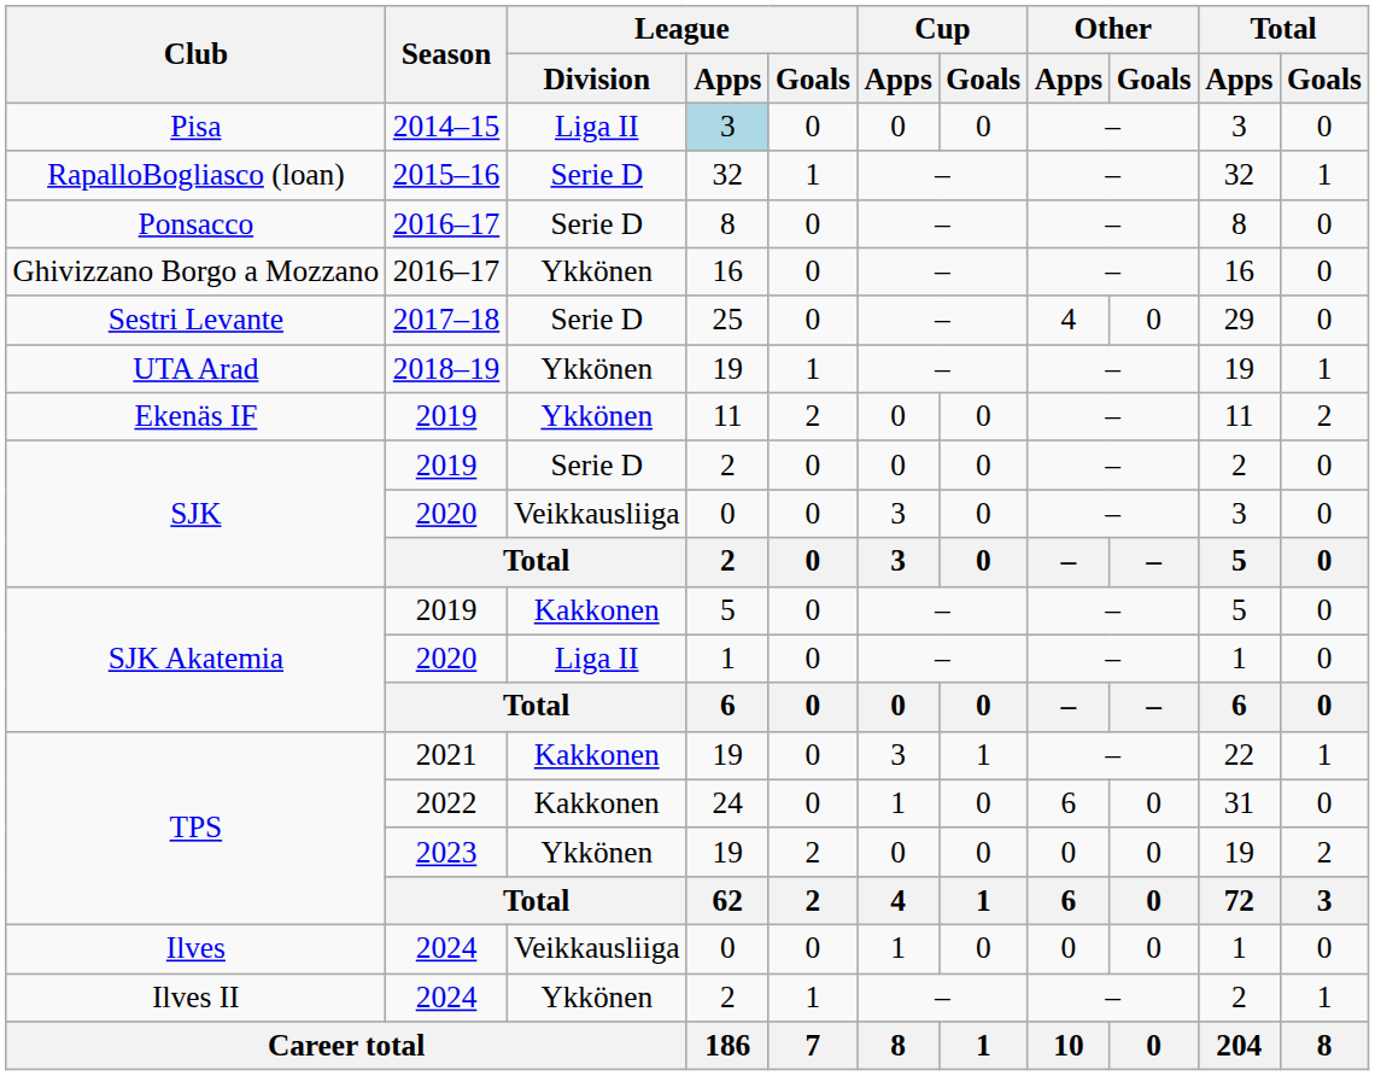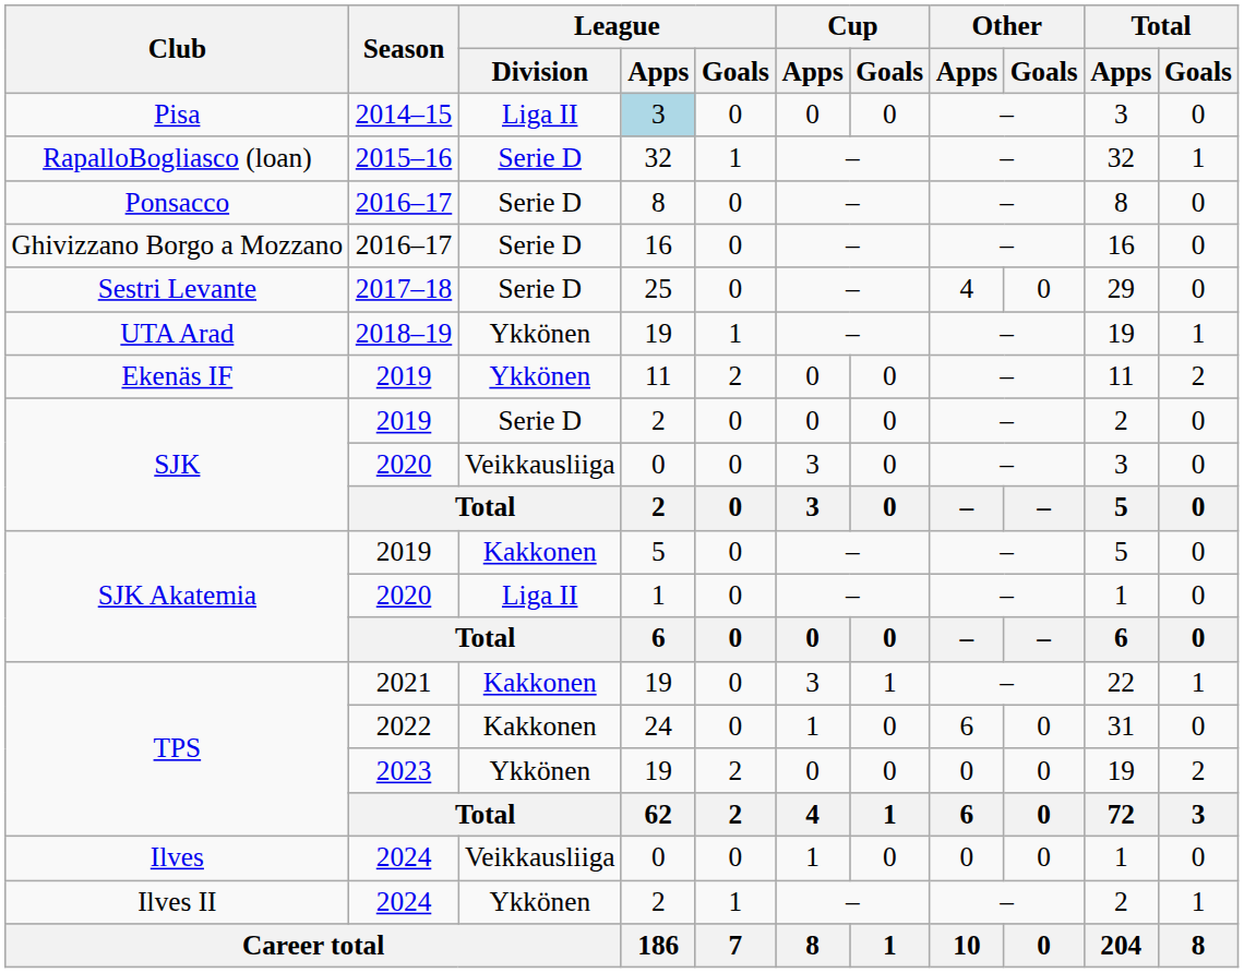 <table class="wikitable" style="text-align: center">
 <tr>
 <th rowspan="2">Club</th>
 <th rowspan="2">Season</th>
 <th colspan="3">League</th>
 <th colspan="2">Cup</th>
 <th colspan="2">Other</th>
 <th colspan="2">Total</th>
 </tr>
 <tr>
 <th>Division</th>
 <th>Apps</th>
 <th>Goals</th>
 <th>Apps</th>
 <th>Goals</th>
 <th>Apps</th>
 <th>Goals</th>
 <th>Apps</th>
 <th>Goals</th>
 </tr>
 <tr>
 <td><a href='#'>Pisa</a></td>
 <td><a href='#'>2014–15</a></td>
 <td><a href='#'>Liga II</a></td>
 <td style="background: lightblue;">3</td>
 <td>0</td>
 <td>0</td>
 <td>0</td>
 <td colspan="2">–</td>
 <td>3</td>
 <td>0</td>
 </tr>
 <tr>
 <td><a href='#'>RapalloBogliasco</a> (loan)</td>
 <td><a href='#'>2015–16</a></td>
 <td><a href='#'>Serie D</a></td>
 <td>32</td>
 <td>1</td>
 <td colspan="2">–</td>
 <td colspan="2">–</td>
 <td>32</td>
 <td>1</td>
 </tr>
 <tr>
 <td><a href='#'>Ponsacco</a></td>
 <td><a href='#'>2016–17</a></td>
 <td>Serie D</td>
 <td>8</td>
 <td>0</td>
 <td colspan="2">–</td>
 <td colspan="2">–</td>
 <td>8</td>
 <td>0</td>
 </tr>
 <tr>
 <td>Ghivizzano Borgo a Mozzano</td>
 <td>2016–17</td>
-<td>Ykkönen</td>
+<td>Serie D</td>
 <td>16</td>
 <td>0</td>
 <td colspan="2">–</td>
 <td colspan="2">–</td>
 <td>16</td>
 <td>0</td>
 </tr>
 <tr>
 <td><a href='#'>Sestri Levante</a></td>
 <td><a href='#'>2017–18</a></td>
 <td>Serie D</td>
 <td>25</td>
 <td>0</td>
 <td colspan="2">–</td>
 <td>4</td>
 <td>0</td>
 <td>29</td>
 <td>0</td>
 </tr>
 <tr>
 <td><a href='#'>UTA Arad</a></td>
 <td><a href='#'>2018–19</a></td>
 <td>Ykkönen</td>
 <td>19</td>
 <td>1</td>
 <td colspan="2">–</td>
 <td colspan="2">–</td>
 <td>19</td>
 <td>1</td>
 </tr>
 <tr>
 <td><a href='#'>Ekenäs IF</a></td>
 <td><a href='#'>2019</a></td>
 <td><a href='#'>Ykkönen</a></td>
 <td>11</td>
 <td>2</td>
 <td>0</td>
 <td>0</td>
 <td colspan="2">–</td>
 <td>11</td>
 <td>2</td>
 </tr>
 <tr>
 <td rowspan="3"><a href='#'>SJK</a></td>
 <td><a href='#'>2019</a></td>
 <td>Serie D</td>
 <td>2</td>
 <td>0</td>
 <td>0</td>
 <td>0</td>
 <td colspan="2">–</td>
 <td>2</td>
 <td>0</td>
 </tr>
 <tr>
 <td><a href='#'>2020</a></td>
 <td>Veikkausliiga</td>
 <td>0</td>
 <td>0</td>
 <td>3</td>
 <td>0</td>
 <td colspan="2">–</td>
 <td>3</td>
 <td>0</td>
 </tr>
 <tr>
 <th colspan="2">Total</th>
 <th>2</th>
 <th>0</th>
 <th>3</th>
 <th>0</th>
 <th>–</th>
 <th>–</th>
 <th>5</th>
 <th>0</th>
 </tr>
 <tr>
 <td rowspan="3"><a href='#'>SJK Akatemia</a></td>
 <td>2019</td>
 <td><a href='#'>Kakkonen</a></td>
 <td>5</td>
 <td>0</td>
 <td colspan="2">–</td>
 <td colspan="2">–</td>
 <td>5</td>
 <td>0</td>
 </tr>
 <tr>
 <td><a href='#'>2020</a></td>
 <td><a href='#'>Liga II</a></td>
 <td>1</td>
 <td>0</td>
 <td colspan="2">–</td>
 <td colspan="2">–</td>
 <td>1</td>
 <td>0</td>
 </tr>
 <tr>
 <th colspan="2">Total</th>
 <th>6</th>
 <th>0</th>
 <th>0</th>
 <th>0</th>
 <th>–</th>
 <th>–</th>
 <th>6</th>
 <th>0</th>
 </tr>
 <tr>
 <td rowspan="4"><a href='#'>TPS</a></td>
 <td>2021</td>
 <td><a href='#'>Kakkonen</a></td>
 <td>19</td>
 <td>0</td>
 <td>3</td>
 <td>1</td>
 <td colspan=2>–</td>
 <td>22</td>
 <td>1</td>
 </tr>
 <tr>
 <td>2022</td>
 <td>Kakkonen</td>
 <td>24</td>
 <td>0</td>
 <td>1</td>
 <td>0</td>
 <td>6</td>
 <td>0</td>
 <td>31</td>
 <td>0</td>
 </tr>
 <tr>
 <td><a href='#'>2023</a></td>
 <td>Ykkönen</td>
 <td>19</td>
 <td>2</td>
 <td>0</td>
 <td>0</td>
 <td>0</td>
 <td>0</td>
 <td>19</td>
 <td>2</td>
 </tr>
 <tr>
 <th colspan="2">Total</th>
 <th>62</th>
 <th>2</th>
 <th>4</th>
 <th>1</th>
 <th>6</th>
 <th>0</th>
 <th>72</th>
 <th>3</th>
 </tr>
 <tr>
 <td><a href='#'>Ilves</a></td>
 <td><a href='#'>2024</a></td>
 <td>Veikkausliiga</td>
 <td>0</td>
 <td>0</td>
 <td>1</td>
 <td>0</td>
 <td>0</td>
 <td>0</td>
 <td>1</td>
 <td>0</td>
 </tr>
 <tr>
 <td>Ilves II</td>
 <td><a href='#'>2024</a></td>
 <td>Ykkönen</td>
 <td>2</td>
 <td>1</td>
 <td colspan=2>–</td>
 <td colspan=2>–</td>
 <td>2</td>
 <td>1</td>
 </tr>
 <tr>
 <th colspan="3"><strong>Career total</strong></th>
 <th>186</th>
 <th>7</th>
 <th>8</th>
 <th>1</th>
 <th>10</th>
 <th>0</th>
 <th>204</th>
 <th>8</th>
 </tr>
 </table>
